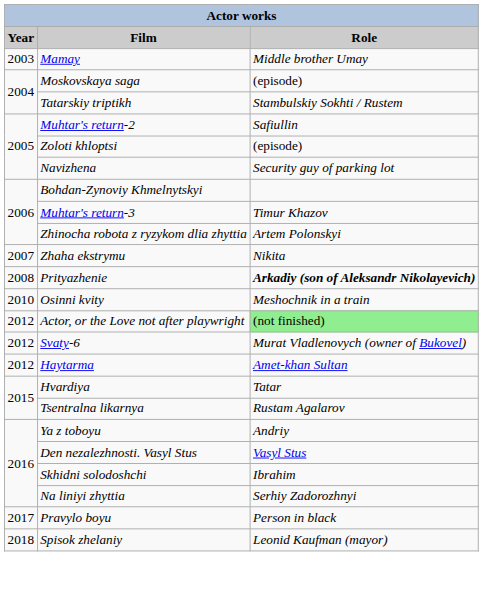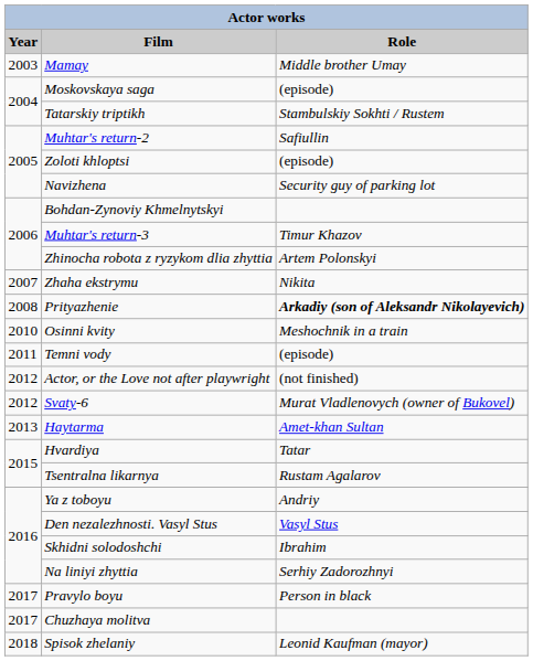 <table class="wikitable" style="font-size:90%;">
 <tr>
 <th colspan="3" style="background:#B0C4DE;">Actor works</th>
 </tr>
 <tr align="center">
 <th style="background: #CCCCCC;">Year</th>
 <th style="background: #CCCCCC;">Film</th>
 <th style="background: #CCCCCC;">Role</th>
 </tr>
 <tr>
 <td>2003</td>
 <td><em><a href='#'>Mamay</a></em></td>
 <td><em>Middle brother Umay</em></td>
 </tr>
 <tr>
 <td rowspan="2">2004</td>
 <td><em>Moskovskaya saga</em></td>
 <td>(episode)</td>
 </tr>
 <tr>
 <td><em>Tatarskiy triptikh</em></td>
 <td><em>Stambulskiy Sokhti / Rustem</em></td>
 </tr>
 <tr>
 <td rowspan="3">2005</td>
 <td><em><a href='#'>Muhtar's return</a>-2</em></td>
 <td><em>Safiullin</em></td>
 </tr>
 <tr>
 <td><em>Zoloti khloptsi</em></td>
 <td>(episode)</td>
 </tr>
 <tr>
 <td><em>Navizhena</em></td>
 <td><em>Security guy of parking lot</em></td>
 </tr>
 <tr>
 <td rowspan="3">2006</td>
 <td><em>Bohdan-Zynoviy Khmelnytskyi</em></td>
 <td></td>
 </tr>
 <tr>
 <td><em><a href='#'>Muhtar's return</a>-3</em></td>
 <td><em>Timur Khazov</em></td>
 </tr>
 <tr>
 <td><em>Zhinocha robota z ryzykom dlia zhyttia</em></td>
 <td><em>Artem Polonskyi</em></td>
 </tr>
 <tr>
 <td>2007</td>
 <td><em>Zhaha ekstrymu</em></td>
 <td><em>Nikita</em></td>
 </tr>
 <tr>
 <td>2008</td>
 <td><em>Prityazhenie</em></td>
 <td><strong><em>Arkadiy (son of Aleksandr Nikolayevich)</em></strong></td>
 </tr>
 <tr>
 <td>2010</td>
 <td><em>Osinni kvity</em></td>
 <td><em>Meshochnik in a train</em></td>
 </tr>
 <tr>
+<td>2011</td>
+<td><em>Temni vody</em></td>
+<td>(episode)</td>
+</tr>
+<tr>
 <td>2012</td>
 <td><em>Actor, or the Love not after playwright</em></td>
-<td style="background: lightgreen;">(not finished)</td>
+<td>(not finished)</td>
 </tr>
 <tr>
 <td>2012</td>
 <td><em><a href='#'>Svaty</a>-6</em></td>
 <td><em>Murat Vladlenovych (owner of <a href='#'>Bukovel</a>)</em></td>
 </tr>
 <tr>
-<td>2012</td>
+<td>2013</td>
 <td><em><a href='#'>Haytarma</a></em></td>
 <td><em><a href='#'>Amet-khan Sultan</a></em></td>
 </tr>
 <tr>
 <td rowspan="2">2015</td>
 <td><em>Hvardiya</em></td>
 <td><em>Tatar</em></td>
 </tr>
 <tr>
 <td><em>Tsentralna likarnya</em></td>
 <td><em>Rustam Agalarov</em></td>
 </tr>
 <tr>
 <td rowspan="4">2016</td>
 <td><em>Ya z toboyu</em></td>
 <td><em>Andriy</em></td>
 </tr>
 <tr>
 <td><em>Den nezalezhnosti. Vasyl Stus</em></td>
 <td><em><a href='#'>Vasyl Stus</a></em></td>
 </tr>
 <tr>
 <td><em>Skhidni solodoshchi</em></td>
 <td><em>Ibrahim</em></td>
 </tr>
 <tr>
 <td><em>Na liniyi zhyttia</em></td>
 <td><em>Serhiy Zadorozhnyi</em></td>
 </tr>
 <tr>
 <td rowspan="1">2017</td>
 <td><em>Pravylo boyu</em></td>
 <td><em>Person in black</em></td>
 </tr>
 <tr>
+<td>2017</td>
+<td><em>Chuzhaya molitva</em></td>
+<td></td>
+</tr>
+<tr>
 <td>2018</td>
 <td><em>Spisok zhelaniy</em></td>
 <td><em>Leonid Kaufman (mayor)</em></td>
 </tr>
 </table>
